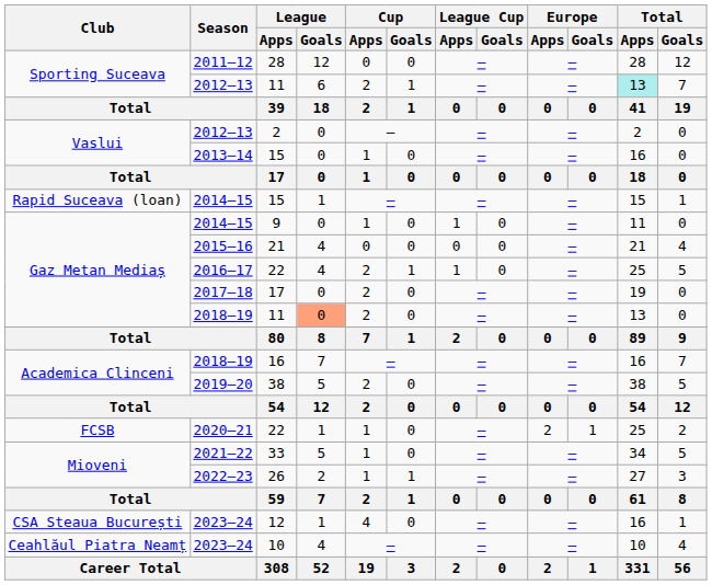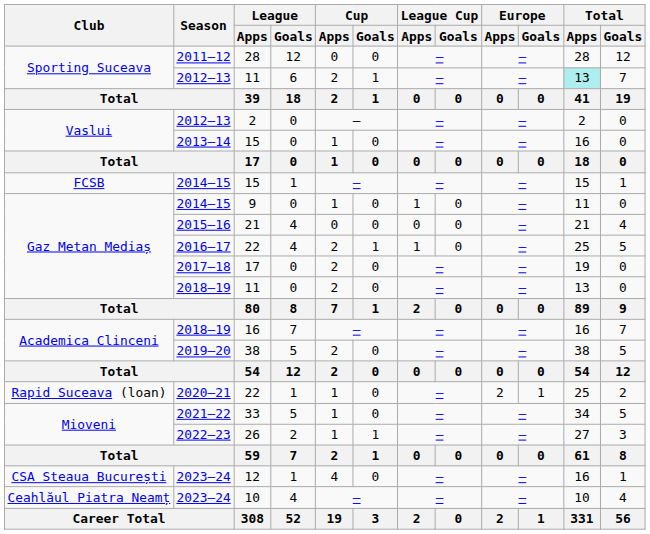 <table class="wikitable" style="text-align: center;">
 <tr>
 <th rowspan="2">Club</th>
 <th rowspan="2">Season</th>
 <th colspan="2">League</th>
 <th colspan="2">Cup</th>
 <th colspan="2">League Cup</th>
 <th colspan="2">Europe</th>
 <th colspan="2">Total</th>
 </tr>
 <tr>
 <th>Apps</th>
 <th>Goals</th>
 <th>Apps</th>
 <th>Goals</th>
 <th>Apps</th>
 <th>Goals</th>
 <th>Apps</th>
 <th>Goals</th>
 <th>Apps</th>
 <th>Goals</th>
 </tr>
 <tr>
 <td rowspan="2"><a href='#'>Sporting Suceava</a></td>
 <td><a href='#'>2011–12</a></td>
 <td>28</td>
 <td>12</td>
 <td>0</td>
 <td>0</td>
 <td colspan="2"><a href='#'>–</a></td>
 <td colspan="2"><a href='#'>–</a></td>
 <td>28</td>
 <td>12</td>
 </tr>
 <tr>
 <td><a href='#'>2012–13</a></td>
 <td>11</td>
 <td>6</td>
 <td>2</td>
 <td>1</td>
 <td colspan="2"><a href='#'>–</a></td>
 <td colspan="2"><a href='#'>–</a></td>
 <td style="background: paleturquoise;">13</td>
 <td>7</td>
 </tr>
 <tr>
 <th colspan="2">Total</th>
 <th>39</th>
 <th>18</th>
 <th>2</th>
 <th>1</th>
 <th>0</th>
 <th>0</th>
 <th>0</th>
 <th>0</th>
 <th>41</th>
 <th>19</th>
 </tr>
 <tr>
 <td rowspan="2"><a href='#'>Vaslui</a></td>
 <td><a href='#'>2012–13</a></td>
 <td>2</td>
 <td>0</td>
 <td colspan="2">–</td>
 <td colspan="2"><a href='#'>–</a></td>
 <td colspan="2"><a href='#'>–</a></td>
 <td>2</td>
 <td>0</td>
 </tr>
 <tr>
 <td><a href='#'>2013–14</a></td>
 <td>15</td>
 <td>0</td>
 <td>1</td>
 <td>0</td>
 <td colspan="2"><a href='#'>–</a></td>
 <td colspan="2"><a href='#'>–</a></td>
 <td>16</td>
 <td>0</td>
 </tr>
 <tr>
 <th colspan="2">Total</th>
 <th>17</th>
 <th>0</th>
 <th>1</th>
 <th>0</th>
 <th>0</th>
 <th>0</th>
 <th>0</th>
 <th>0</th>
 <th>18</th>
 <th>0</th>
 </tr>
 <tr>
-<td><a href='#'>Rapid Suceava</a>  (loan)</td>
+<td><a href='#'>FCSB</a></td>
 <td><a href='#'>2014–15</a></td>
 <td>15</td>
 <td>1</td>
 <td colspan="2"><a href='#'>–</a></td>
 <td colspan="2"><a href='#'>–</a></td>
 <td colspan="2"><a href='#'>–</a></td>
 <td>15</td>
 <td>1</td>
 </tr>
 <tr>
 <td rowspan="5"><a href='#'>Gaz Metan Mediaș</a></td>
 <td><a href='#'>2014–15</a></td>
 <td>9</td>
 <td>0</td>
 <td>1</td>
 <td>0</td>
 <td>1</td>
 <td>0</td>
 <td colspan="2"><a href='#'>–</a></td>
 <td>11</td>
 <td>0</td>
 </tr>
 <tr>
 <td><a href='#'>2015–16</a></td>
 <td>21</td>
 <td>4</td>
 <td>0</td>
 <td>0</td>
 <td>0</td>
 <td>0</td>
 <td colspan="2"><a href='#'>–</a></td>
 <td>21</td>
 <td>4</td>
 </tr>
 <tr>
 <td><a href='#'>2016–17</a></td>
 <td>22</td>
 <td>4</td>
 <td>2</td>
 <td>1</td>
 <td>1</td>
 <td>0</td>
 <td colspan="2"><a href='#'>–</a></td>
 <td>25</td>
 <td>5</td>
 </tr>
 <tr>
 <td><a href='#'>2017–18</a></td>
 <td>17</td>
 <td>0</td>
 <td>2</td>
 <td>0</td>
 <td colspan="2"><a href='#'>–</a></td>
 <td colspan="2"><a href='#'>–</a></td>
 <td>19</td>
 <td>0</td>
 </tr>
 <tr>
 <td><a href='#'>2018–19</a></td>
 <td>11</td>
-<td style="background: lightsalmon;">0</td>
+<td>0</td>
 <td>2</td>
 <td>0</td>
 <td colspan="2"><a href='#'>–</a></td>
 <td colspan="2"><a href='#'>–</a></td>
 <td>13</td>
 <td>0</td>
 </tr>
 <tr>
 <th colspan="2">Total</th>
 <th>80</th>
 <th>8</th>
 <th>7</th>
 <th>1</th>
 <th>2</th>
 <th>0</th>
 <th>0</th>
 <th>0</th>
 <th>89</th>
 <th>9</th>
 </tr>
 <tr>
 <td rowspan="2"><a href='#'>Academica Clinceni</a></td>
 <td><a href='#'>2018–19</a></td>
 <td>16</td>
 <td>7</td>
 <td colspan="2"><a href='#'>–</a></td>
 <td colspan="2"><a href='#'>–</a></td>
 <td colspan="2"><a href='#'>–</a></td>
 <td>16</td>
 <td>7</td>
 </tr>
 <tr>
 <td><a href='#'>2019–20</a></td>
 <td>38</td>
 <td>5</td>
 <td>2</td>
 <td>0</td>
 <td colspan="2"><a href='#'>–</a></td>
 <td colspan="2"><a href='#'>–</a></td>
 <td>38</td>
 <td>5</td>
 </tr>
 <tr>
 <th colspan="2">Total</th>
 <th>54</th>
 <th>12</th>
 <th>2</th>
 <th>0</th>
 <th>0</th>
 <th>0</th>
 <th>0</th>
 <th>0</th>
 <th>54</th>
 <th>12</th>
 </tr>
 <tr>
-<td><a href='#'>FCSB</a></td>
+<td><a href='#'>Rapid Suceava</a>  (loan)</td>
 <td><a href='#'>2020–21</a></td>
 <td>22</td>
 <td>1</td>
 <td>1</td>
 <td>0</td>
 <td colspan="2"><a href='#'>–</a></td>
 <td>2</td>
 <td>1</td>
 <td>25</td>
 <td>2</td>
 </tr>
 <tr>
 <td rowspan="2"><a href='#'>Mioveni</a></td>
 <td><a href='#'>2021–22</a></td>
 <td>33</td>
 <td>5</td>
 <td>1</td>
 <td>0</td>
 <td colspan="2"><a href='#'>–</a></td>
 <td colspan="2"><a href='#'>–</a></td>
 <td>34</td>
 <td>5</td>
 </tr>
 <tr>
 <td><a href='#'>2022–23</a></td>
 <td>26</td>
 <td>2</td>
 <td>1</td>
 <td>1</td>
 <td colspan="2"><a href='#'>–</a></td>
 <td colspan="2"><a href='#'>–</a></td>
 <td>27</td>
 <td>3</td>
 </tr>
 <tr>
 <th colspan="2">Total</th>
 <th>59</th>
 <th>7</th>
 <th>2</th>
 <th>1</th>
 <th>0</th>
 <th>0</th>
 <th>0</th>
 <th>0</th>
 <th>61</th>
 <th>8</th>
 </tr>
 <tr>
 <td><a href='#'>CSA Steaua București</a></td>
 <td><a href='#'>2023–24</a></td>
 <td>12</td>
 <td>1</td>
 <td>4</td>
 <td>0</td>
 <td colspan="2"><a href='#'>–</a></td>
 <td colspan="2"><a href='#'>–</a></td>
 <td>16</td>
 <td>1</td>
 </tr>
 <tr>
 <td><a href='#'>Ceahlăul Piatra Neamț</a></td>
 <td><a href='#'>2023–24</a></td>
 <td>10</td>
 <td>4</td>
 <td colspan="2"><a href='#'>–</a></td>
 <td colspan="2"><a href='#'>–</a></td>
 <td colspan="2"><a href='#'>–</a></td>
 <td>10</td>
 <td>4</td>
 </tr>
 <tr>
 <th colspan="2">Career Total</th>
 <th>308</th>
 <th>52</th>
 <th>19</th>
 <th>3</th>
 <th>2</th>
 <th>0</th>
 <th>2</th>
 <th>1</th>
 <th>331</th>
 <th>56</th>
 </tr>
 </table>
